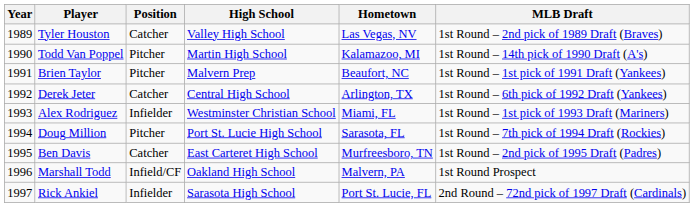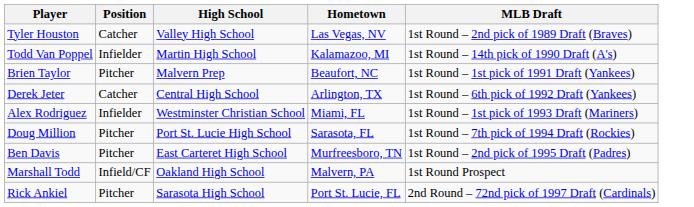 <table class="wikitable">
 <tr>
-<th>Year</th>
 <th>Player</th>
 <th>Position</th>
 <th>High School</th>
 <th>Hometown</th>
 <th>MLB Draft</th>
 </tr>
 <tr>
-<td>1989</td>
 <td><a href='#'>Tyler Houston</a></td>
 <td>Catcher</td>
 <td><a href='#'>Valley High School</a></td>
 <td><a href='#'>Las Vegas, NV</a></td>
 <td>1st Round – <a href='#'>2nd pick of 1989 Draft</a> (<a href='#'>Braves</a>)</td>
 </tr>
 <tr>
-<td>1990</td>
 <td><a href='#'>Todd Van Poppel</a></td>
-<td>Pitcher</td>
+<td>Infielder</td>
 <td><a href='#'>Martin High School</a></td>
 <td><a href='#'>Kalamazoo, MI</a></td>
 <td>1st Round – <a href='#'>14th pick of 1990 Draft</a> (<a href='#'>A's</a>)</td>
 </tr>
 <tr>
-<td>1991</td>
 <td><a href='#'>Brien Taylor</a></td>
 <td>Pitcher</td>
 <td><a href='#'>Malvern Prep</a></td>
 <td><a href='#'>Beaufort, NC</a></td>
 <td>1st Round – <a href='#'>1st pick of 1991 Draft</a> (<a href='#'>Yankees</a>)</td>
 </tr>
 <tr>
-<td>1992</td>
 <td><a href='#'>Derek Jeter</a></td>
 <td>Catcher</td>
 <td><a href='#'>Central High School</a></td>
 <td><a href='#'>Arlington, TX</a></td>
 <td>1st Round – <a href='#'>6th pick of 1992 Draft</a> (<a href='#'>Yankees</a>)</td>
 </tr>
 <tr>
-<td>1993</td>
 <td><a href='#'>Alex Rodriguez</a></td>
 <td>Infielder</td>
 <td><a href='#'>Westminster Christian School</a></td>
 <td><a href='#'>Miami, FL</a></td>
 <td>1st Round – <a href='#'>1st pick of 1993 Draft</a> (<a href='#'>Mariners</a>)</td>
 </tr>
 <tr>
-<td>1994</td>
 <td><a href='#'>Doug Million</a></td>
 <td>Pitcher</td>
 <td><a href='#'>Port St. Lucie High School</a></td>
 <td><a href='#'>Sarasota, FL</a></td>
 <td>1st Round – <a href='#'>7th pick of 1994 Draft</a> (<a href='#'>Rockies</a>)</td>
 </tr>
 <tr>
-<td>1995</td>
 <td><a href='#'>Ben Davis</a></td>
-<td>Catcher</td>
+<td>Pitcher</td>
 <td><a href='#'>East Carteret High School</a></td>
 <td><a href='#'>Murfreesboro, TN</a></td>
 <td>1st Round – <a href='#'>2nd pick of 1995 Draft</a> (<a href='#'>Padres</a>)</td>
 </tr>
 <tr>
-<td>1996</td>
 <td><a href='#'>Marshall Todd</a></td>
 <td>Infield/CF</td>
 <td><a href='#'>Oakland High School</a></td>
 <td><a href='#'>Malvern, PA</a></td>
 <td>1st Round Prospect</td>
 </tr>
 <tr>
-<td>1997</td>
 <td><a href='#'>Rick Ankiel</a></td>
-<td>Infielder</td>
+<td>Pitcher</td>
 <td><a href='#'>Sarasota High School</a></td>
 <td><a href='#'>Port St. Lucie, FL</a></td>
 <td>2nd Round – <a href='#'>72nd pick of 1997 Draft</a> (<a href='#'>Cardinals</a>)</td>
 </tr>
 </table>
